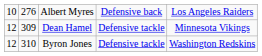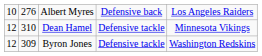 <table class="wikitable" style="text-align:center">
 <tr>
 <td>10</td>
 <td>276</td>
 <td>Albert Myres</td>
 <td><a href='#'>Defensive back</a></td>
 <td><a href='#'>Los Angeles Raiders</a></td>
 </tr>
 <tr>
 <td>12</td>
-<td>309</td>
+<td>310</td>
 <td><a href='#'>Dean Hamel</a></td>
 <td><a href='#'>Defensive tackle</a></td>
 <td><a href='#'>Minnesota Vikings</a></td>
 </tr>
 <tr>
 <td>12</td>
-<td>310</td>
+<td>309</td>
 <td>Byron Jones</td>
 <td><a href='#'>Defensive tackle</a></td>
 <td><a href='#'>Washington Redskins</a></td>
 </tr>
 </table>
